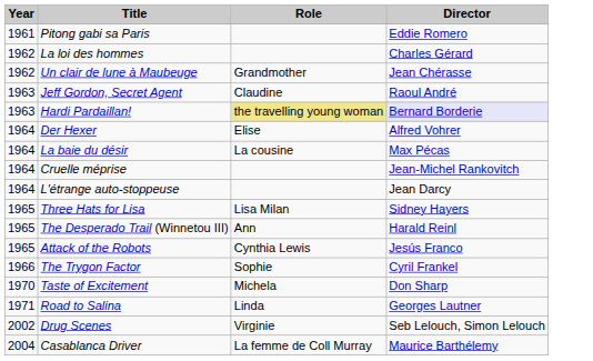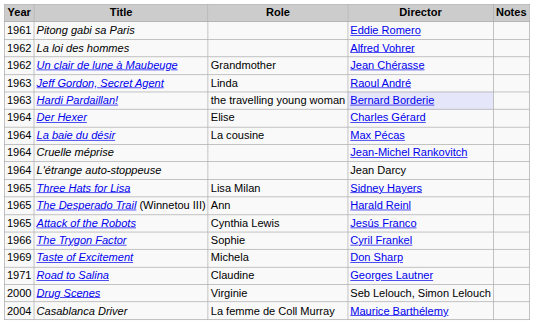 <table class="wikitable">
 <tr>
 <th style="background: #CCCCCC;">Year</th>
 <th style="background: #CCCCCC;">Title</th>
 <th style="background: #CCCCCC;">Role</th>
 <th style="background: #CCCCCC;">Director</th>
+<th style="background: #CCCCCC;">Notes</th>
 </tr>
 <tr>
 <td>1961</td>
 <td><em>Pitong gabi sa Paris</em></td>
 <td></td>
 <td><a href='#'>Eddie Romero</a></td>
+<td></td>
 </tr>
 <tr>
 <td>1962</td>
 <td><em>La loi des hommes</em></td>
 <td></td>
-<td><a href='#'>Charles Gérard</a></td>
+<td><a href='#'>Alfred Vohrer</a></td>
+<td></td>
 </tr>
 <tr>
 <td>1962</td>
 <td><em><a href='#'>Un clair de lune à Maubeuge</a></em></td>
 <td>Grandmother</td>
 <td><a href='#'>Jean Chérasse</a></td>
+<td></td>
 </tr>
 <tr>
 <td>1963</td>
 <td><em><a href='#'>Jeff Gordon, Secret Agent</a></em></td>
-<td>Claudine</td>
+<td>Linda</td>
 <td><a href='#'>Raoul André</a></td>
+<td></td>
 </tr>
 <tr>
 <td>1963</td>
 <td><em><a href='#'>Hardi Pardaillan!</a></em></td>
-<td style="background: khaki;">the travelling young woman</td>
+<td>the travelling young woman</td>
 <td style="background: lavender;"><a href='#'>Bernard Borderie</a></td>
+<td></td>
 </tr>
 <tr>
 <td>1964</td>
 <td><em><a href='#'>Der Hexer</a></em></td>
 <td>Elise</td>
-<td><a href='#'>Alfred Vohrer</a></td>
+<td><a href='#'>Charles Gérard</a></td>
+<td></td>
 </tr>
 <tr>
 <td>1964</td>
 <td><em><a href='#'>La baie du désir</a></em></td>
 <td>La cousine</td>
 <td><a href='#'>Max Pécas</a></td>
+<td></td>
 </tr>
 <tr>
 <td>1964</td>
 <td><em>Cruelle méprise</em></td>
 <td></td>
 <td><a href='#'>Jean-Michel Rankovitch</a></td>
+<td></td>
 </tr>
 <tr>
 <td>1964</td>
 <td><em>L'étrange auto-stoppeuse</em></td>
 <td></td>
 <td>Jean Darcy</td>
+<td></td>
 </tr>
 <tr>
 <td>1965</td>
 <td><em><a href='#'>Three Hats for Lisa</a></em></td>
 <td>Lisa Milan</td>
 <td><a href='#'>Sidney Hayers</a></td>
+<td></td>
 </tr>
 <tr>
 <td>1965</td>
 <td><em><a href='#'>The Desperado Trail</a></em> (Winnetou III)</td>
 <td>Ann</td>
 <td><a href='#'>Harald Reinl</a></td>
+<td></td>
 </tr>
 <tr>
 <td>1965</td>
 <td><em><a href='#'>Attack of the Robots</a></em></td>
 <td>Cynthia Lewis</td>
 <td><a href='#'>Jesús Franco</a></td>
+<td></td>
 </tr>
 <tr>
 <td>1966</td>
 <td><em><a href='#'>The Trygon Factor</a></em></td>
 <td>Sophie</td>
 <td><a href='#'>Cyril Frankel</a></td>
+<td></td>
 </tr>
 <tr>
-<td>1970</td>
+<td>1969</td>
 <td><em><a href='#'>Taste of Excitement</a></em></td>
 <td>Michela</td>
 <td><a href='#'>Don Sharp</a></td>
+<td></td>
 </tr>
 <tr>
 <td>1971</td>
 <td><em><a href='#'>Road to Salina</a></em></td>
-<td>Linda</td>
+<td>Claudine</td>
 <td><a href='#'>Georges Lautner</a></td>
+<td></td>
 </tr>
 <tr>
-<td>2002</td>
+<td>2000</td>
 <td><em><a href='#'>Drug Scenes</a></em></td>
 <td>Virginie</td>
 <td>Seb Lelouch, Simon Lelouch</td>
+<td></td>
 </tr>
 <tr>
 <td>2004</td>
 <td><em>Casablanca Driver</em></td>
 <td>La femme de Coll Murray</td>
 <td><a href='#'>Maurice Barthélemy</a></td>
+<td></td>
 </tr>
 </table>
